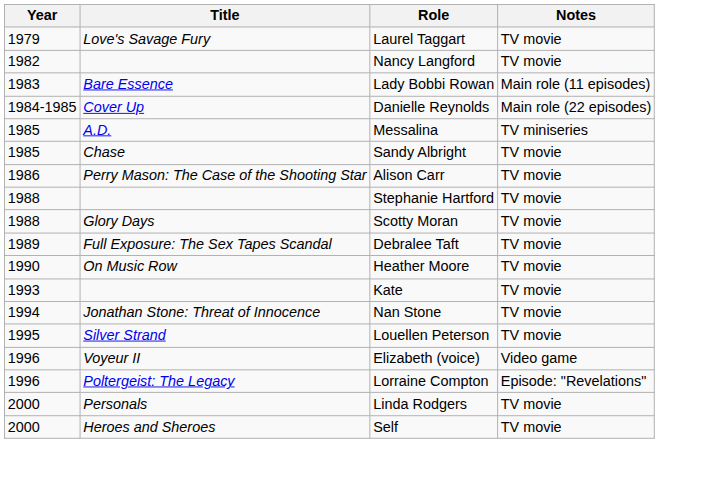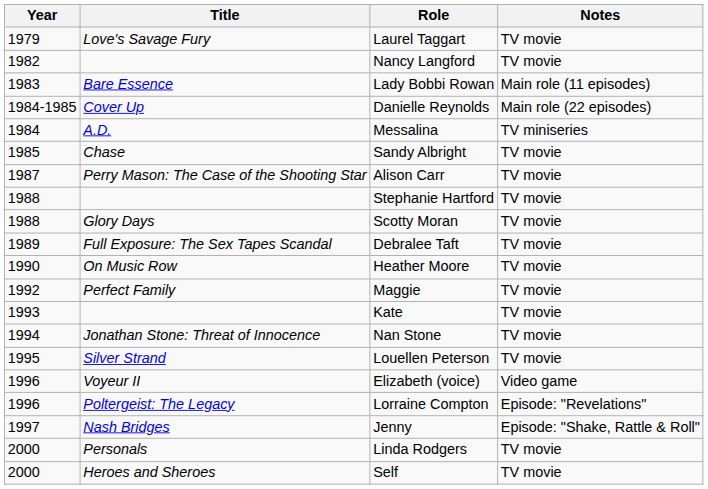 <table class="wikitable sortable">
 <tr>
 <th>Year</th>
 <th>Title</th>
 <th>Role</th>
 <th class="unsortable">Notes</th>
 </tr>
 <tr>
 <td>1979</td>
 <td><em>Love's Savage Fury</em></td>
 <td>Laurel Taggart</td>
 <td>TV movie</td>
 </tr>
 <tr>
 <td>1982</td>
 <td><em></em></td>
 <td>Nancy Langford</td>
 <td>TV movie</td>
 </tr>
 <tr>
 <td>1983</td>
 <td><em><a href='#'>Bare Essence</a></em></td>
 <td>Lady Bobbi Rowan</td>
 <td>Main role (11 episodes)</td>
 </tr>
 <tr>
 <td>1984-1985</td>
 <td><em><a href='#'>Cover Up</a></em></td>
 <td>Danielle Reynolds</td>
 <td>Main role (22 episodes)</td>
 </tr>
 <tr>
-<td>1985</td>
+<td>1984</td>
 <td><em><a href='#'>A.D.</a></em></td>
 <td>Messalina</td>
 <td>TV miniseries</td>
 </tr>
 <tr>
 <td>1985</td>
 <td><em>Chase</em></td>
 <td>Sandy Albright</td>
 <td>TV movie</td>
 </tr>
 <tr>
-<td>1986</td>
+<td>1987</td>
 <td><em>Perry Mason: The Case of the Shooting Star</em></td>
 <td>Alison Carr</td>
 <td>TV movie</td>
 </tr>
 <tr>
 <td>1988</td>
 <td><em></em></td>
 <td>Stephanie Hartford</td>
 <td>TV movie</td>
 </tr>
 <tr>
 <td>1988</td>
 <td><em>Glory Days</em></td>
 <td>Scotty Moran</td>
 <td>TV movie</td>
 </tr>
 <tr>
 <td>1989</td>
 <td><em>Full Exposure: The Sex Tapes Scandal</em></td>
 <td>Debralee Taft</td>
 <td>TV movie</td>
 </tr>
 <tr>
 <td>1990</td>
 <td><em>On Music Row</em></td>
 <td>Heather Moore</td>
+<td>TV movie</td>
+</tr>
+<tr>
+<td>1992</td>
+<td><em>Perfect Family</em></td>
+<td>Maggie</td>
 <td>TV movie</td>
 </tr>
 <tr>
 <td>1993</td>
 <td><em></em></td>
 <td>Kate</td>
 <td>TV movie</td>
 </tr>
 <tr>
 <td>1994</td>
 <td><em>Jonathan Stone: Threat of Innocence</em></td>
 <td>Nan Stone</td>
 <td>TV movie</td>
 </tr>
 <tr>
 <td>1995</td>
 <td><em><a href='#'>Silver Strand</a></em></td>
 <td>Louellen Peterson</td>
 <td>TV movie</td>
 </tr>
 <tr>
 <td>1996</td>
 <td><em>Voyeur II</em></td>
 <td>Elizabeth (voice)</td>
 <td>Video game</td>
 </tr>
 <tr>
 <td>1996</td>
 <td><em><a href='#'>Poltergeist: The Legacy</a></em></td>
 <td>Lorraine Compton</td>
 <td>Episode: "Revelations"</td>
 </tr>
 <tr>
+<td>1997</td>
+<td><em><a href='#'>Nash Bridges</a></em></td>
+<td>Jenny</td>
+<td>Episode: "Shake, Rattle & Roll"</td>
+</tr>
+<tr>
 <td>2000</td>
 <td><em>Personals</em></td>
 <td>Linda Rodgers</td>
 <td>TV movie</td>
 </tr>
 <tr>
 <td>2000</td>
 <td><em>Heroes and Sheroes</em></td>
 <td>Self</td>
 <td>TV movie</td>
 </tr>
 </table>
